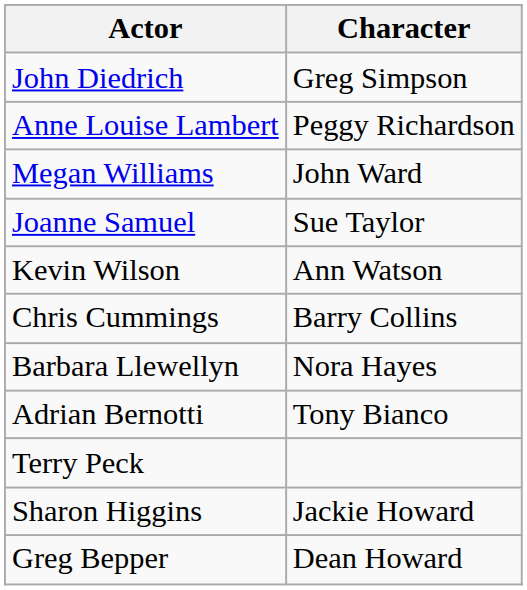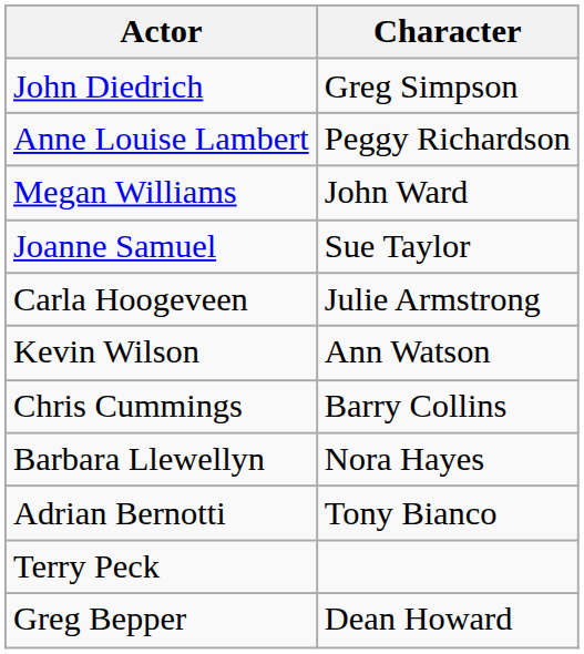 <table class="wikitable">
 <tr>
 <th>Actor</th>
 <th>Character</th>
 </tr>
 <tr>
 <td><a href='#'>John Diedrich</a></td>
 <td>Greg Simpson</td>
 </tr>
 <tr>
 <td><a href='#'>Anne Louise Lambert</a></td>
 <td>Peggy Richardson</td>
 </tr>
 <tr>
 <td><a href='#'>Megan Williams</a></td>
 <td>John Ward</td>
 </tr>
 <tr>
 <td><a href='#'>Joanne Samuel</a></td>
 <td>Sue Taylor</td>
 </tr>
 <tr>
+<td>Carla Hoogeveen</td>
+<td>Julie Armstrong</td>
+</tr>
+<tr>
 <td>Kevin Wilson</td>
 <td>Ann Watson</td>
 </tr>
 <tr>
 <td>Chris Cummings</td>
 <td>Barry Collins</td>
 </tr>
 <tr>
 <td>Barbara Llewellyn</td>
 <td>Nora Hayes</td>
 </tr>
 <tr>
 <td>Adrian Bernotti</td>
 <td>Tony Bianco</td>
 </tr>
 <tr>
 <td>Terry Peck</td>
 <td></td>
 </tr>
 <tr>
-<td>Sharon Higgins</td>
-<td>Jackie Howard</td>
-</tr>
-<tr>
 <td>Greg Bepper</td>
 <td>Dean Howard</td>
 </tr>
 </table>
